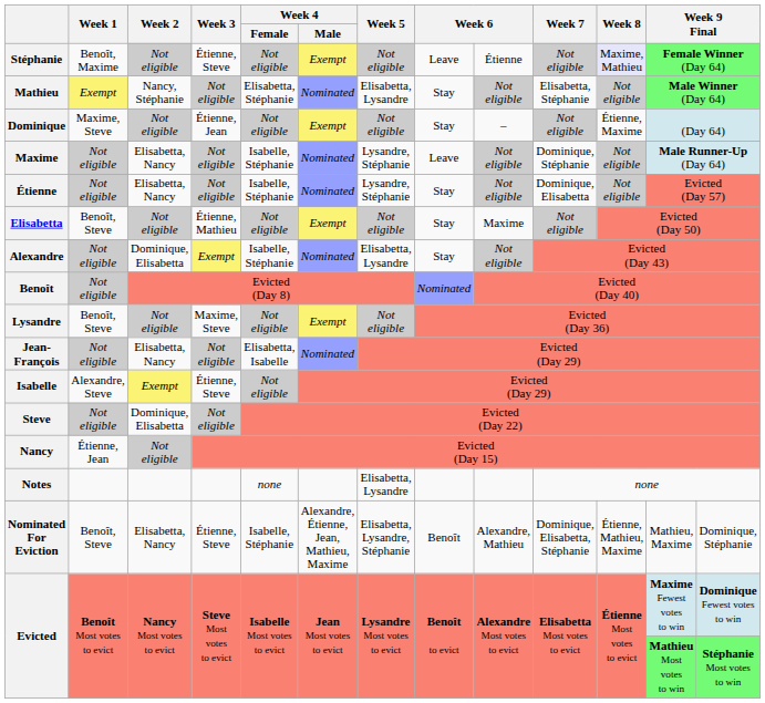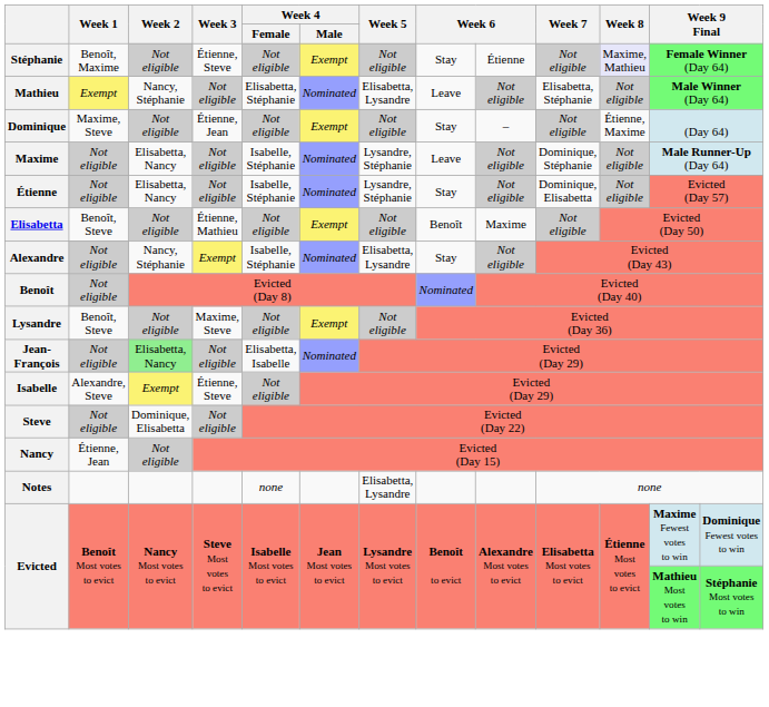 <table class="wikitable" style="text-align:center; width:100%; font-size:85%; line-height:15px">
 <tr>
 <th style="width:5%" rowspan=2></th>
 <th style="width:5%" rowspan=2>Week 1</th>
 <th style="width:5%" rowspan=2>Week 2</th>
 <th style="width:5%" rowspan=2>Week 3</th>
 <th style="width:10%" colspan=2>Week 4</th>
 <th style="width:5%" rowspan=2>Week 5</th>
 <th style="width:10%" rowspan=2 colspan=2>Week 6</th>
 <th style="width:5%" rowspan=2>Week 7</th>
 <th style="width:5%" rowspan=2>Week 8</th>
 <th style="width:10%" rowspan=2 colspan=2>Week 9<br>Final</th>
 </tr>
 <tr>
 <th style="width:5%">Female</th>
 <th style="width:5%">Male</th>
 </tr>
 <tr>
 <th>Stéphanie</th>
 <td>Benoît,<br>Maxime</td>
 <td style="background:#CCC"><em>Not<br>eligible</em></td>
 <td>Étienne,<br>Steve</td>
 <td style="background:#CCC"><em>Not<br>eligible</em></td>
 <td style="background:#FBF373"><em>Exempt</em></td>
 <td style="background:#CCC"><em>Not<br>eligible</em></td>
-<td>Leave</td>
+<td>Stay</td>
 <td>Étienne</td>
 <td style="background:#CCC"><em>Not<br>eligible</em></td>
 <td style="background: lavender;">Maxime,<br>Mathieu</td>
 <td style="background:#73FB76" colspan="2"><strong>Female Winner</strong><br>(Day 64)</td>
 </tr>
 <tr>
 <th>Mathieu</th>
 <td style="background:#FBF373"><em>Exempt</em></td>
 <td>Nancy,<br>Stéphanie</td>
 <td style="background:#CCC"><em>Not<br>eligible</em></td>
 <td>Elisabetta,<br>Stéphanie</td>
 <td style="background:#959FFD"><em>Nominated</em></td>
 <td>Elisabetta,<br>Lysandre</td>
-<td>Stay</td>
+<td>Leave</td>
 <td style="background:#CCC"><em>Not<br>eligible</em></td>
 <td>Elisabetta,<br>Stéphanie</td>
 <td style="background:#CCC"><em>Not<br>eligible</em></td>
 <td style="background:#73FB76" colspan="2"><strong>Male Winner</strong><br>(Day 64)</td>
 </tr>
 <tr>
 <th>Dominique</th>
 <td>Maxime,<br>Steve</td>
 <td style="background:#CCC"><em>Not<br>eligible</em></td>
 <td>Étienne,<br>Jean</td>
 <td style="background:#CCC"><em>Not<br>eligible</em></td>
 <td style="background:#FBF373"><em>Exempt</em></td>
 <td style="background:#CCC"><em>Not<br>eligible</em></td>
 <td>Stay</td>
 <td>–</td>
 <td style="background:#CCC"><em>Not<br>eligible</em></td>
 <td>Étienne,<br>Maxime</td>
 <td style="background:#D1E8EF" colspan="2"><strong></strong><br>(Day 64)</td>
 </tr>
 <tr>
 <th>Maxime</th>
 <td style="background:#CCC"><em>Not<br>eligible</em></td>
 <td>Elisabetta,<br>Nancy</td>
 <td style="background:#CCC"><em>Not<br>eligible</em></td>
 <td>Isabelle,<br>Stéphanie</td>
 <td style="background:#959FFD"><em>Nominated</em></td>
 <td>Lysandre,<br>Stéphanie</td>
 <td>Leave</td>
 <td style="background:#CCC"><em>Not<br>eligible</em></td>
 <td>Dominique,<br>Stéphanie</td>
 <td style="background:#CCC"><em>Not<br>eligible</em></td>
 <td style="background:#D1E8EF" colspan="2"><strong>Male Runner-Up</strong><br>(Day 64)</td>
 </tr>
 <tr>
 <th>Étienne</th>
 <td style="background:#CCC"><em>Not<br>eligible</em></td>
 <td>Elisabetta,<br>Nancy</td>
 <td style="background:#CCC"><em>Not<br>eligible</em></td>
 <td>Isabelle,<br>Stéphanie</td>
 <td style="background:#959FFD"><em>Nominated</em></td>
 <td>Lysandre,<br>Stéphanie</td>
 <td>Stay</td>
 <td style="background:#CCC"><em>Not<br>eligible</em></td>
 <td>Dominique,<br>Elisabetta</td>
 <td style="background:#CCC"><em>Not<br>eligible</em></td>
 <td style="background:#FA8072" colspan=2>Evicted<br>(Day 57)</td>
 </tr>
 <tr>
 <th><a href='#'>Elisabetta</a></th>
 <td>Benoît,<br>Steve</td>
 <td style="background:#CCC"><em>Not<br>eligible</em></td>
 <td>Étienne,<br>Mathieu</td>
 <td style="background:#CCC"><em>Not<br>eligible</em></td>
 <td style="background:#FBF373"><em>Exempt</em></td>
 <td style="background:#CCC"><em>Not<br>eligible</em></td>
-<td>Stay</td>
+<td>Benoît</td>
 <td>Maxime</td>
 <td style="background:#CCC"><em>Not<br>eligible</em></td>
 <td style="background:#FA8072" colspan=3>Evicted<br>(Day 50)</td>
 </tr>
 <tr>
 <th>Alexandre</th>
 <td style="background:#CCC"><em>Not<br>eligible</em></td>
-<td>Dominique,<br>Elisabetta</td>
+<td>Nancy,<br>Stéphanie</td>
 <td style="background:#FBF373"><em>Exempt</em></td>
 <td>Isabelle,<br>Stéphanie</td>
 <td style="background:#959FFD"><em>Nominated</em></td>
 <td>Elisabetta,<br>Lysandre</td>
 <td>Stay</td>
 <td style="background:#CCC"><em>Not<br>eligible</em></td>
 <td style="background:#FA8072" colspan=4>Evicted<br>(Day 43)</td>
 </tr>
 <tr>
 <th>Benoît</th>
 <td style="background:#CCC"><em>Not<br>eligible</em></td>
 <td style="background:#FA8072" colspan=5>Evicted<br>(Day 8)</td>
 <td style="background:#959FFD"><em>Nominated</em></td>
 <td style="background:#FA8072" colspan=5>Evicted<br>(Day 40)</td>
 </tr>
 <tr>
 <th>Lysandre</th>
 <td>Benoît,<br>Steve</td>
 <td style="background:#CCC"><em>Not<br>eligible</em></td>
 <td>Maxime,<br>Steve</td>
 <td style="background:#CCC"><em>Not<br>eligible</em></td>
 <td style="background:#FBF373"><em>Exempt</em></td>
 <td style="background:#CCC"><em>Not<br>eligible</em></td>
 <td style="background:#FA8072" colspan=6>Evicted<br>(Day 36)</td>
 </tr>
 <tr>
 <th>Jean-François</th>
 <td style="background:#CCC"><em>Not<br>eligible</em></td>
-<td>Elisabetta,<br>Nancy</td>
+<td style="background: lightgreen;">Elisabetta,<br>Nancy</td>
 <td style="background:#CCC"><em>Not<br>eligible</em></td>
 <td>Elisabetta,<br>Isabelle</td>
 <td style="background:#959FFD"><em>Nominated</em></td>
 <td style="background:#FA8072" colspan=7>Evicted<br>(Day 29)</td>
 </tr>
 <tr>
 <th>Isabelle</th>
 <td>Alexandre,<br>Steve</td>
 <td style="background:#FBF373"><em>Exempt</em></td>
 <td>Étienne,<br>Steve</td>
 <td style="background:#CCC"><em>Not<br>eligible</em></td>
 <td style="background:#FA8072" colspan=8>Evicted<br>(Day 29)</td>
 </tr>
 <tr>
 <th>Steve</th>
 <td style="background:#CCC"><em>Not<br>eligible</em></td>
 <td>Dominique,<br>Elisabetta</td>
 <td style="background:#CCC"><em>Not<br>eligible</em></td>
 <td style="background:#FA8072" colspan=9>Evicted<br>(Day 22)</td>
 </tr>
 <tr>
 <th>Nancy</th>
 <td>Étienne,<br>Jean</td>
 <td style="background:#CCC"><em>Not<br>eligible</em></td>
 <td style="background:#FA8072" colspan=10>Evicted<br>(Day 15)</td>
 </tr>
 <tr>
 <th>Notes</th>
 <td></td>
 <td></td>
 <td></td>
 <td><em>none</em></td>
 <td></td>
 <td>Elisabetta,<br>Lysandre</td>
 <td></td>
 <td></td>
 <td colspan=4><em>none</em></td>
 </tr>
 <tr>
-<th>Nominated<br>For Eviction</th>
-<td>Benoît,<br>Steve</td>
-<td>Elisabetta,<br>Nancy</td>
-<td>Étienne,<br>Steve</td>
-<td>Isabelle,<br>Stéphanie</td>
-<td>Alexandre,<br>Étienne,<br>Jean,<br>Mathieu,<br>Maxime</td>
-<td>Elisabetta,<br>Lysandre,<br>Stéphanie</td>
-<td>Benoît</td>
-<td>Alexandre,<br>Mathieu</td>
-<td>Dominique,<br>Elisabetta,<br>Stéphanie</td>
-<td>Étienne,<br>Mathieu,<br>Maxime</td>
-<td style="width:5%">Mathieu,<br>Maxime</td>
-<td style="width:5%">Dominique,<br>Stéphanie</td>
-</tr>
-<tr>
 <th rowspan=2>Evicted</th>
 <td style="background:#FA8072" rowspan=2><strong>Benoît</strong> <br><small>Most votes<br>to evict</small></td>
 <td style="background:#FA8072" rowspan=2><strong>Nancy</strong>  <br><small>Most votes<br>to evict</small></td>
 <td style="background:#FA8072" rowspan=2><strong>Steve</strong>  <br><small>Most votes<br>to evict</small></td>
 <td style="background:#FA8072" rowspan=2><strong>Isabelle</strong>  <br><small>Most votes<br>to evict</small></td>
 <td style="background:#FA8072" rowspan=2><strong>Jean</strong>  <br><small>Most votes<br>to evict</small></td>
 <td style="background:#FA8072" rowspan=2><strong>Lysandre</strong>  <br><small>Most votes<br>to evict</small></td>
 <td style="background:#FA8072" rowspan=2><strong>Benoît</strong>  <br><small><br>to evict</small></td>
 <td style="background:#FA8072" rowspan=2><strong>Alexandre</strong>  <br><small>Most votes<br>to evict</small></td>
 <td style="background:#FA8072" rowspan=2><strong>Elisabetta</strong>  <br><small>Most votes<br>to evict</small></td>
 <td style="background:#FA8072" rowspan=2><strong>Étienne</strong>  <br><small>Most votes<br>to evict</small></td>
 <td style="background:#D1E8EF"><strong>Maxime</strong>  <br><small>Fewest votes<br>to win</small></td>
 <td style="background:#D1E8EF"><strong>Dominique</strong> <br><small>Fewest votes<br>to win</small></td>
 </tr>
 <tr>
 <td style="background:#73FB76"><strong>Mathieu</strong>  <br><small>Most votes<br>to win</small></td>
 <td style="background:#73FB76"><strong>Stéphanie</strong> <br><small>Most votes<br>to win</small></td>
 </tr>
 </table>
